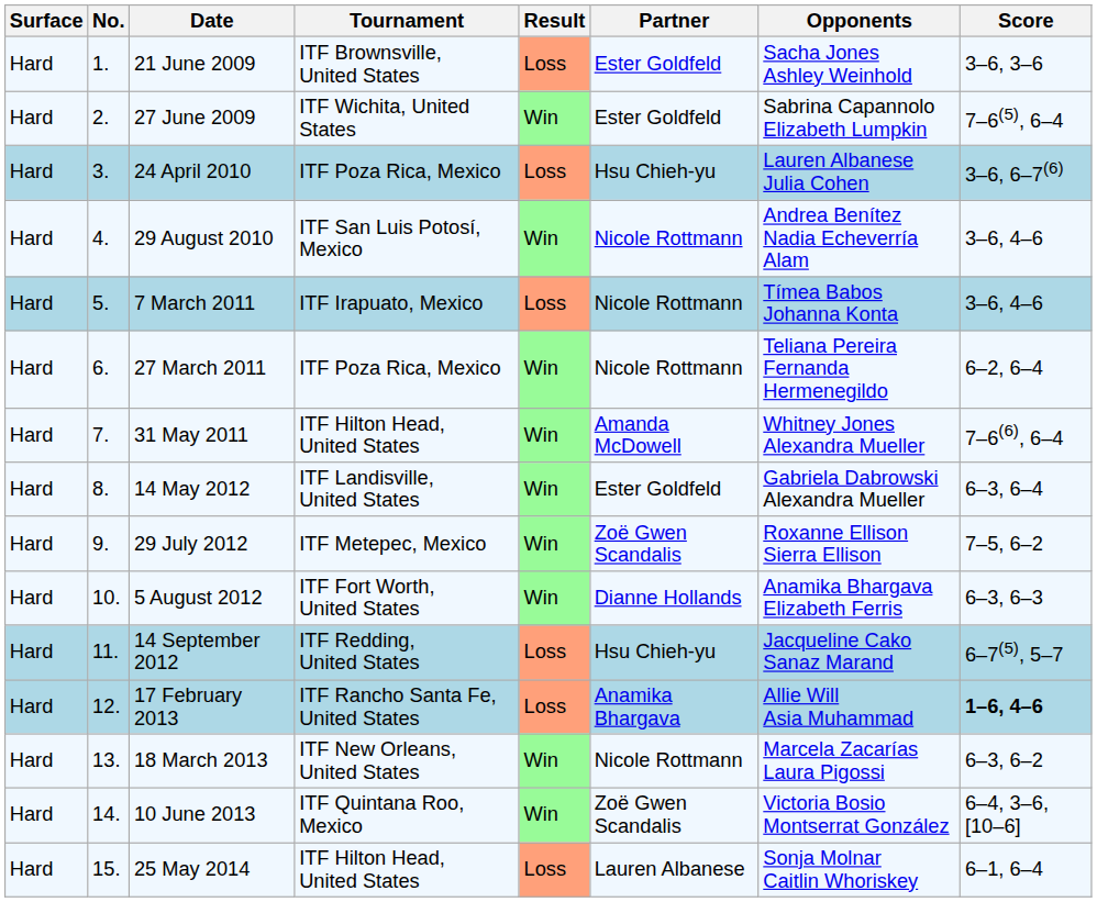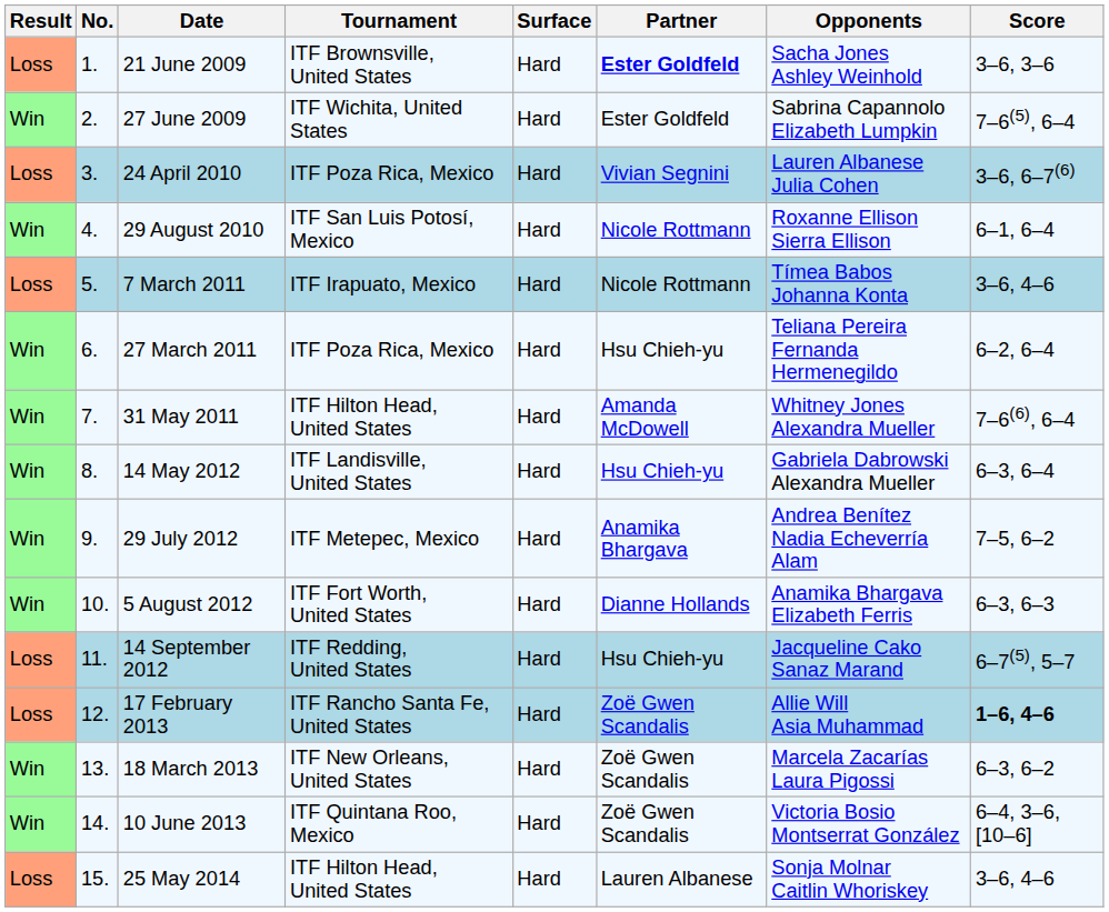 <table class="sortable wikitable">
 <tr>
-<th>Surface</th>
+<th>Result</th>
 <th>No.</th>
 <th>Date</th>
 <th>Tournament</th>
-<th>Result</th>
+<th>Surface</th>
 <th>Partner</th>
 <th>Opponents</th>
 <th class="unsortable">Score</th>
 </tr>
 <tr style="background:#f0f8ff;">
-<td>Hard</td>
+<td bgcolor="FFA07A">Loss</td>
 <td>1.</td>
 <td>21 June 2009</td>
 <td>ITF Brownsville, <br>United States</td>
-<td bgcolor="FFA07A">Loss</td>
-<td> <a href='#'>Ester Goldfeld</a></td>
+<td>Hard</td>
+<td><strong> <a href='#'>Ester Goldfeld</a></strong></td>
 <td> <a href='#'>Sacha Jones</a> <br>  <a href='#'>Ashley Weinhold</a></td>
 <td>3–6, 3–6</td>
 </tr>
 <tr style="background:#f0f8ff;">
-<td>Hard</td>
+<td bgcolor="98FB98">Win</td>
 <td>2.</td>
 <td>27 June 2009</td>
 <td>ITF Wichita, United States</td>
-<td bgcolor="98FB98">Win</td>
+<td>Hard</td>
 <td> Ester Goldfeld</td>
 <td> Sabrina Capannolo <br>  <a href='#'>Elizabeth Lumpkin</a></td>
 <td>7–6<sup>(5)</sup>, 6–4</td>
 </tr>
 <tr style="background:lightblue;">
-<td>Hard</td>
+<td bgcolor="FFA07A">Loss</td>
 <td>3.</td>
 <td>24 April 2010</td>
 <td>ITF Poza Rica, Mexico</td>
-<td bgcolor="FFA07A">Loss</td>
-<td> Hsu Chieh-yu</td>
+<td>Hard</td>
+<td> <a href='#'>Vivian Segnini</a></td>
 <td> <a href='#'>Lauren Albanese</a> <br>  <a href='#'>Julia Cohen</a></td>
 <td>3–6, 6–7<sup>(6)</sup></td>
 </tr>
 <tr style="background:#f0f8ff;">
-<td>Hard</td>
+<td bgcolor="98FB98">Win</td>
 <td>4.</td>
 <td>29 August 2010</td>
 <td>ITF San Luis Potosí, Mexico</td>
-<td bgcolor="98FB98">Win</td>
+<td>Hard</td>
 <td> <a href='#'>Nicole Rottmann</a></td>
-<td> <a href='#'>Andrea Benítez</a> <br>  <a href='#'>Nadia Echeverría Alam</a></td>
-<td>3–6, 4–6</td>
+<td> <a href='#'>Roxanne Ellison</a> <br>  <a href='#'>Sierra Ellison</a></td>
+<td>6–1, 6–4</td>
 </tr>
 <tr style="background:lightblue;">
-<td>Hard</td>
+<td bgcolor="FFA07A">Loss</td>
 <td>5.</td>
 <td>7 March 2011</td>
 <td>ITF Irapuato, Mexico</td>
-<td bgcolor="FFA07A">Loss</td>
+<td>Hard</td>
 <td> Nicole Rottmann</td>
 <td> <a href='#'>Tímea Babos</a> <br>  <a href='#'>Johanna Konta</a></td>
 <td>3–6, 4–6</td>
 </tr>
 <tr style="background:#f0f8ff;">
-<td>Hard</td>
+<td bgcolor="98FB98">Win</td>
 <td>6.</td>
 <td>27 March 2011</td>
 <td>ITF Poza Rica, Mexico</td>
-<td bgcolor="98FB98">Win</td>
-<td> Nicole Rottmann</td>
+<td>Hard</td>
+<td> Hsu Chieh-yu</td>
 <td> <a href='#'>Teliana Pereira</a> <br>  <a href='#'>Fernanda Hermenegildo</a></td>
 <td>6–2, 6–4</td>
 </tr>
 <tr style="background:#f0f8ff;">
-<td>Hard</td>
+<td bgcolor="98FB98">Win</td>
 <td>7.</td>
 <td>31 May 2011</td>
 <td>ITF Hilton Head, <br>United States</td>
-<td bgcolor="98FB98">Win</td>
+<td>Hard</td>
 <td> <a href='#'>Amanda McDowell</a></td>
 <td> <a href='#'>Whitney Jones</a> <br>  <a href='#'>Alexandra Mueller</a></td>
 <td>7–6<sup>(6)</sup>, 6–4</td>
 </tr>
 <tr style="background:#f0f8ff;">
-<td>Hard</td>
+<td bgcolor="98FB98">Win</td>
 <td>8.</td>
 <td>14 May 2012</td>
 <td>ITF Landisville, <br>United States</td>
-<td bgcolor="98FB98">Win</td>
-<td> Ester Goldfeld</td>
+<td>Hard</td>
+<td> <a href='#'>Hsu Chieh-yu</a></td>
 <td> <a href='#'>Gabriela Dabrowski</a> <br>  Alexandra Mueller</td>
 <td>6–3, 6–4</td>
 </tr>
 <tr style="background:#f0f8ff;">
-<td>Hard</td>
+<td bgcolor="98FB98">Win</td>
 <td>9.</td>
 <td>29 July 2012</td>
 <td>ITF Metepec, Mexico</td>
-<td bgcolor="98FB98">Win</td>
-<td> <a href='#'>Zoë Gwen Scandalis</a></td>
-<td> <a href='#'>Roxanne Ellison</a> <br>  <a href='#'>Sierra Ellison</a></td>
+<td>Hard</td>
+<td> <a href='#'>Anamika Bhargava</a></td>
+<td> <a href='#'>Andrea Benítez</a> <br>  <a href='#'>Nadia Echeverría Alam</a></td>
 <td>7–5, 6–2</td>
 </tr>
 <tr style="background:#f0f8ff;">
-<td>Hard</td>
+<td bgcolor="98FB98">Win</td>
 <td>10.</td>
 <td>5 August 2012</td>
 <td>ITF Fort Worth, <br>United States</td>
-<td bgcolor="98FB98">Win</td>
+<td>Hard</td>
 <td> <a href='#'>Dianne Hollands</a></td>
 <td> <a href='#'>Anamika Bhargava</a> <br>  <a href='#'>Elizabeth Ferris</a></td>
 <td>6–3, 6–3</td>
 </tr>
 <tr style="background:lightblue;">
-<td>Hard</td>
+<td bgcolor="FFA07A">Loss</td>
 <td>11.</td>
 <td>14 September 2012</td>
 <td>ITF Redding, <br>United States</td>
-<td bgcolor="FFA07A">Loss</td>
+<td>Hard</td>
 <td> Hsu Chieh-yu</td>
 <td> <a href='#'>Jacqueline Cako</a> <br>  <a href='#'>Sanaz Marand</a></td>
 <td>6–7<sup>(5)</sup>, 5–7</td>
 </tr>
 <tr style="background:lightblue;">
-<td>Hard</td>
+<td bgcolor="FFA07A">Loss</td>
 <td>12.</td>
 <td>17 February 2013</td>
 <td>ITF Rancho Santa Fe, <br>United States</td>
-<td bgcolor="FFA07A">Loss</td>
-<td> <a href='#'>Anamika Bhargava</a></td>
+<td>Hard</td>
+<td> <a href='#'>Zoë Gwen Scandalis</a></td>
 <td> <a href='#'>Allie Will</a> <br>  <a href='#'>Asia Muhammad</a></td>
 <td><strong>1–6, 4–6</strong></td>
 </tr>
 <tr style="background:#f0f8ff;">
-<td>Hard</td>
+<td bgcolor="98FB98">Win</td>
 <td>13.</td>
 <td>18 March 2013</td>
 <td>ITF New Orleans, <br>United States</td>
-<td bgcolor="98FB98">Win</td>
-<td> Nicole Rottmann</td>
+<td>Hard</td>
+<td> Zoë Gwen Scandalis</td>
 <td> <a href='#'>Marcela Zacarías</a> <br>  <a href='#'>Laura Pigossi</a></td>
 <td>6–3, 6–2</td>
 </tr>
 <tr style="background:#f0f8ff;">
-<td>Hard</td>
+<td bgcolor="98FB98">Win</td>
 <td>14.</td>
 <td>10 June 2013</td>
 <td>ITF Quintana Roo, Mexico</td>
-<td bgcolor="98FB98">Win</td>
+<td>Hard</td>
 <td> Zoë Gwen Scandalis</td>
 <td> <a href='#'>Victoria Bosio</a> <br>  <a href='#'>Montserrat González</a></td>
 <td>6–4, 3–6, [10–6]</td>
 </tr>
 <tr style="background:#f0f8ff;">
-<td>Hard</td>
+<td bgcolor="FFA07A">Loss</td>
 <td>15.</td>
 <td>25 May 2014</td>
 <td>ITF Hilton Head, <br>United States</td>
-<td bgcolor="FFA07A">Loss</td>
+<td>Hard</td>
 <td> Lauren Albanese</td>
 <td> <a href='#'>Sonja Molnar</a> <br>  <a href='#'>Caitlin Whoriskey</a></td>
-<td>6–1, 6–4</td>
+<td>3–6, 4–6</td>
 </tr>
 </table>
